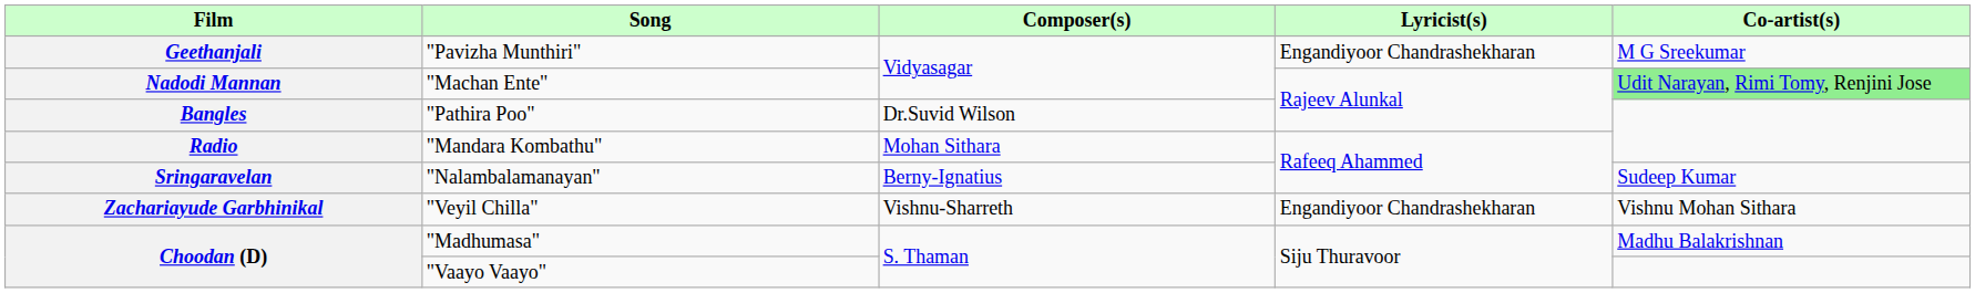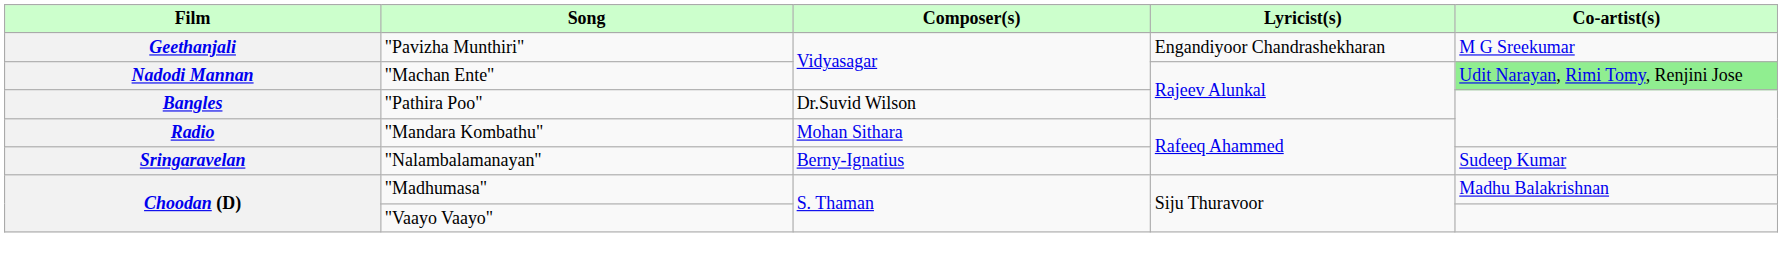 <table class="wikitable plainrowheaders" width="100%" textcolor:#000;">
 <tr style="background:#cfc; text-align:center;">
 <td scope="col" width=21%><strong>Film</strong></td>
 <td scope="col" width=23%><strong>Song</strong></td>
 <td scope="col" width=20%><strong>Composer(s)</strong></td>
 <td scope="col" width=17%><strong>Lyricist(s)</strong></td>
 <td scope="col" width=18%><strong>Co-artist(s)</strong></td>
 </tr>
 <tr>
 <th scope="row"><em><a href='#'>Geethanjali</a></em></th>
 <td>"Pavizha Munthiri"</td>
 <td rowspan="2"><a href='#'>Vidyasagar</a></td>
 <td>Engandiyoor Chandrashekharan</td>
 <td><a href='#'>M G Sreekumar</a></td>
 </tr>
 <tr>
 <th scope="row"><em><a href='#'>Nadodi Mannan</a></em></th>
 <td>"Machan Ente"</td>
 <td rowspan="2"><a href='#'>Rajeev Alunkal</a></td>
 <td style="background: lightgreen;"><a href='#'>Udit Narayan</a>, <a href='#'>Rimi Tomy</a>, Renjini Jose</td>
 </tr>
 <tr>
 <th scope="row"><em><a href='#'>Bangles</a></em></th>
 <td>"Pathira Poo"</td>
 <td>Dr.Suvid Wilson</td>
 <td rowspan="2"></td>
 </tr>
 <tr>
 <th scope="row"><em><a href='#'>Radio</a></em></th>
 <td>"Mandara Kombathu"</td>
 <td><a href='#'>Mohan Sithara</a></td>
 <td rowspan="2"><a href='#'>Rafeeq Ahammed</a></td>
 </tr>
 <tr>
 <th scope="row"><em><a href='#'>Sringaravelan</a></em></th>
 <td>"Nalambalamanayan"</td>
 <td><a href='#'>Berny-Ignatius</a></td>
 <td><a href='#'>Sudeep Kumar</a></td>
 </tr>
 <tr>
-<th scope="row"><em><a href='#'>Zachariayude Garbhinikal</a></em></th>
-<td>"Veyil Chilla"</td>
-<td>Vishnu-Sharreth</td>
-<td>Engandiyoor Chandrashekharan</td>
-<td>Vishnu Mohan Sithara</td>
-</tr>
-<tr>
 <th scope="row" rowspan="2"><em><a href='#'>Choodan</a></em> (D)</th>
 <td>"Madhumasa"</td>
 <td rowspan="2"><a href='#'>S. Thaman</a></td>
 <td rowspan="2">Siju Thuravoor</td>
 <td><a href='#'>Madhu Balakrishnan</a></td>
 </tr>
 <tr>
 <td>"Vaayo Vaayo"</td>
 <td></td>
 </tr>
 </table>
